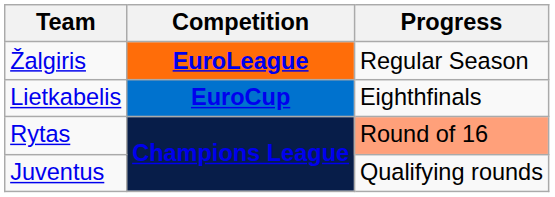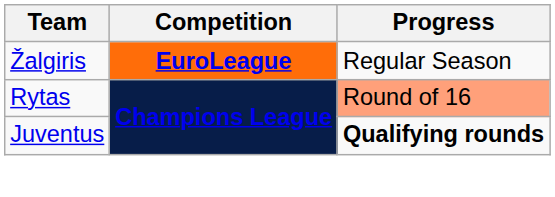 <table class="wikitable sortable">
 <tr>
 <th>Team</th>
 <th>Competition</th>
 <th>Progress</th>
 </tr>
 <tr>
 <td><a href='#'>Žalgiris</a></td>
 <td style="background:#FF6D09; color:#FFFFFF; text-align:center;"><strong><a href='#'><span>EuroLeague</span></a></strong></td>
 <td>Regular Season</td>
 </tr>
 <tr>
-<td><a href='#'>Lietkabelis</a></td>
-<td style="background-color:#0072CE; color:#FFFFFF; text-align:center"><strong><a href='#'><span>EuroCup</span></a></strong></td>
-<td>Eighthfinals</td>
-</tr>
-<tr>
 <td><a href='#'>Rytas</a></td>
 <td rowspan="2" style="background-color:#071D49; color:#D0D3D4; text-align:center;"><strong><a href='#'><span>Champions League</span></a></strong></td>
 <td style="background: lightsalmon;">Round of 16</td>
 </tr>
 <tr>
 <td><a href='#'>Juventus</a></td>
-<td>Qualifying rounds</td>
+<td><strong>Qualifying rounds</strong></td>
 </tr>
 </table>
